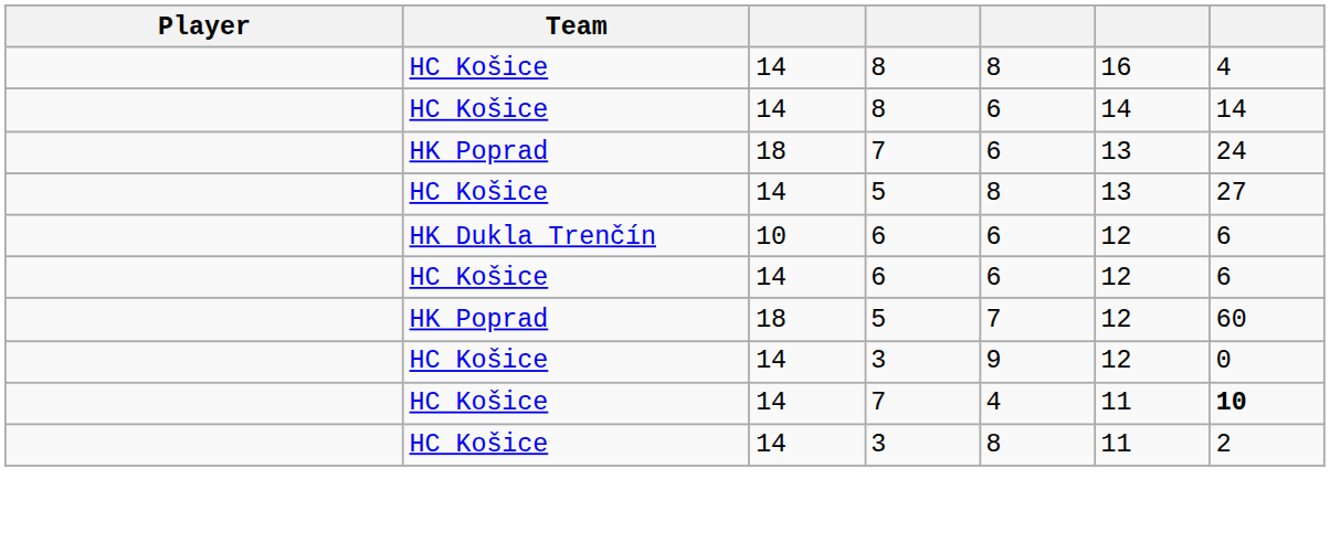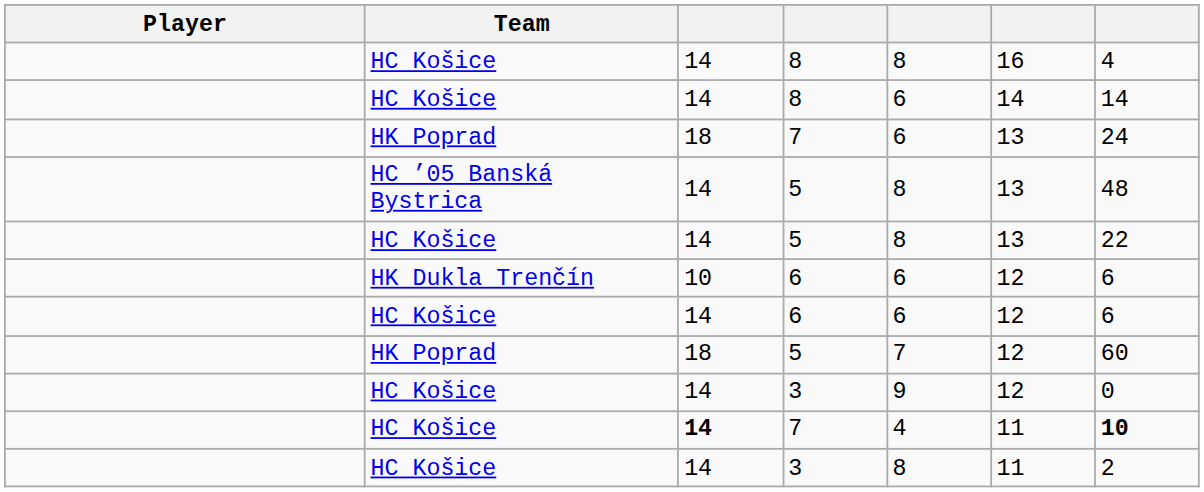 <table class="wikitable sortable">
 <tr>
 <th style="width: 15em;">Player</th>
 <th style="width: 13em;">Team</th>
 <th style="width: 4em;"></th>
 <th style="width: 4em;"></th>
 <th style="width: 4em;"></th>
 <th style="width: 4em;"></th>
 <th style="width: 4em;"></th>
 </tr>
 <tr>
 <td> </td>
 <td><a href='#'>HC Košice</a></td>
 <td>14</td>
 <td>8</td>
 <td>8</td>
 <td>16</td>
 <td>4</td>
 </tr>
 <tr>
 <td> </td>
 <td><a href='#'>HC Košice</a></td>
 <td>14</td>
 <td>8</td>
 <td>6</td>
 <td>14</td>
 <td>14</td>
 </tr>
 <tr>
 <td> </td>
 <td><a href='#'>HK Poprad</a></td>
 <td>18</td>
 <td>7</td>
 <td>6</td>
 <td>13</td>
 <td>24</td>
 </tr>
 <tr>
 <td> </td>
+<td><a href='#'>HC ’05 Banská Bystrica</a></td>
+<td>14</td>
+<td>5</td>
+<td>8</td>
+<td>13</td>
+<td>48</td>
+</tr>
+<tr>
+<td> </td>
 <td><a href='#'>HC Košice</a></td>
 <td>14</td>
 <td>5</td>
 <td>8</td>
 <td>13</td>
-<td>27</td>
+<td>22</td>
 </tr>
 <tr>
 <td> </td>
 <td><a href='#'>HK Dukla Trenčín</a></td>
 <td>10</td>
 <td>6</td>
 <td>6</td>
 <td>12</td>
 <td>6</td>
 </tr>
 <tr>
 <td> </td>
 <td><a href='#'>HC Košice</a></td>
 <td>14</td>
 <td>6</td>
 <td>6</td>
 <td>12</td>
 <td>6</td>
 </tr>
 <tr>
 <td> </td>
 <td><a href='#'>HK Poprad</a></td>
 <td>18</td>
 <td>5</td>
 <td>7</td>
 <td>12</td>
 <td>60</td>
 </tr>
 <tr>
 <td> </td>
 <td><a href='#'>HC Košice</a></td>
 <td>14</td>
 <td>3</td>
 <td>9</td>
 <td>12</td>
 <td>0</td>
 </tr>
 <tr>
 <td> </td>
 <td><a href='#'>HC Košice</a></td>
-<td>14</td>
+<td><strong>14</strong></td>
 <td>7</td>
 <td>4</td>
 <td>11</td>
 <td><strong>10</strong></td>
 </tr>
 <tr>
 <td> </td>
 <td><a href='#'>HC Košice</a></td>
 <td>14</td>
 <td>3</td>
 <td>8</td>
 <td>11</td>
 <td>2</td>
 </tr>
 </table>
